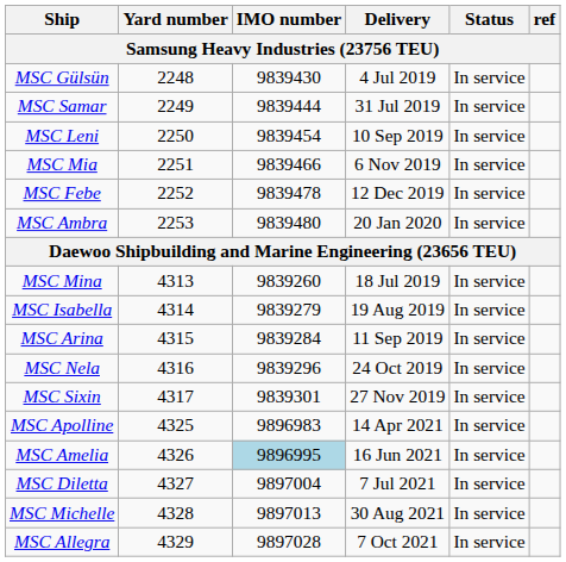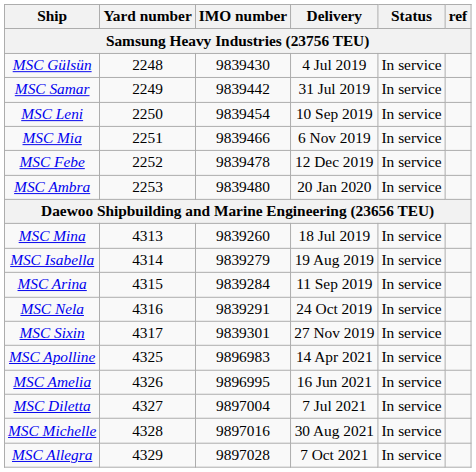 <table class="wikitable" style="text-align:center">
 <tr class=>
 <th>Ship</th>
 <th>Yard number</th>
 <th>IMO number</th>
 <th>Delivery</th>
 <th>Status</th>
 <th>ref</th>
 </tr>
 <tr>
 <th colspan="6" style="text-align:center">Samsung Heavy Industries (23756 TEU)</th>
 </tr>
 <tr>
 <td><em><a href='#'>MSC Gülsün</a></em></td>
 <td>2248</td>
 <td>9839430</td>
 <td>4 Jul 2019</td>
 <td>In service</td>
 <td></td>
 </tr>
 <tr>
 <td><em><a href='#'>MSC Samar</a></em></td>
 <td>2249</td>
-<td>9839444</td>
+<td>9839442</td>
 <td>31 Jul 2019</td>
 <td>In service</td>
 <td></td>
 </tr>
 <tr>
 <td><em><a href='#'>MSC Leni</a></em></td>
 <td>2250</td>
 <td>9839454</td>
 <td>10 Sep 2019</td>
 <td>In service</td>
 <td></td>
 </tr>
 <tr>
 <td><em><a href='#'>MSC Mia</a></em></td>
 <td>2251</td>
 <td>9839466</td>
 <td>6 Nov 2019</td>
 <td>In service</td>
 <td></td>
 </tr>
 <tr>
 <td><em><a href='#'>MSC Febe</a></em></td>
 <td>2252</td>
 <td>9839478</td>
 <td>12 Dec 2019</td>
 <td>In service</td>
 <td></td>
 </tr>
 <tr>
 <td><em><a href='#'>MSC Ambra</a></em></td>
 <td>2253</td>
 <td>9839480</td>
 <td>20 Jan 2020</td>
 <td>In service</td>
 <td></td>
 </tr>
 <tr>
 <th colspan="6" style="text-align:center">Daewoo Shipbuilding and Marine Engineering (23656 TEU)</th>
 </tr>
 <tr>
 <td><em><a href='#'>MSC Mina</a></em></td>
 <td>4313</td>
 <td>9839260</td>
 <td>18 Jul 2019</td>
 <td>In service</td>
 <td></td>
 </tr>
 <tr>
 <td><em><a href='#'>MSC Isabella</a></em></td>
 <td>4314</td>
 <td>9839279</td>
 <td>19 Aug 2019</td>
 <td>In service</td>
 <td></td>
 </tr>
 <tr>
 <td><em><a href='#'>MSC Arina</a></em></td>
 <td>4315</td>
 <td>9839284</td>
 <td>11 Sep 2019</td>
 <td>In service</td>
 <td></td>
 </tr>
 <tr>
 <td><em><a href='#'>MSC Nela</a></em></td>
 <td>4316</td>
-<td>9839296</td>
+<td>9839291</td>
 <td>24 Oct 2019</td>
 <td>In service</td>
 <td></td>
 </tr>
 <tr>
 <td><em><a href='#'>MSC Sixin</a></em></td>
 <td>4317</td>
 <td>9839301</td>
 <td>27 Nov 2019</td>
 <td>In service</td>
 <td></td>
 </tr>
 <tr>
 <td><em><a href='#'>MSC Apolline</a></em></td>
 <td>4325</td>
 <td>9896983</td>
 <td>14 Apr 2021</td>
 <td>In service</td>
 <td></td>
 </tr>
 <tr>
 <td><em><a href='#'>MSC Amelia</a></em></td>
 <td>4326</td>
-<td style="background: lightblue;">9896995</td>
+<td>9896995</td>
 <td>16 Jun 2021</td>
 <td>In service</td>
 <td></td>
 </tr>
 <tr>
 <td><em><a href='#'>MSC Diletta</a></em></td>
 <td>4327</td>
 <td>9897004</td>
 <td>7 Jul 2021</td>
 <td>In service</td>
 <td></td>
 </tr>
 <tr>
 <td><em><a href='#'>MSC Michelle</a></em></td>
 <td>4328</td>
-<td>9897013</td>
+<td>9897016</td>
 <td>30 Aug 2021</td>
 <td>In service</td>
 <td></td>
 </tr>
 <tr>
 <td><em><a href='#'>MSC Allegra</a></em></td>
 <td>4329</td>
 <td>9897028</td>
 <td>7 Oct 2021</td>
 <td>In service</td>
 <td></td>
 </tr>
 </table>
